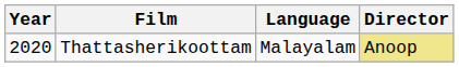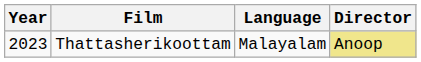 <table class="wikitable sortable">
 <tr>
 <th>Year</th>
 <th>Film</th>
 <th>Language</th>
 <th>Director</th>
 </tr>
 <tr>
-<td>2020</td>
+<td>2023</td>
 <td>Thattasherikoottam</td>
 <td>Malayalam</td>
 <td style="background: khaki;">Anoop</td>
 </tr>
 </table>
